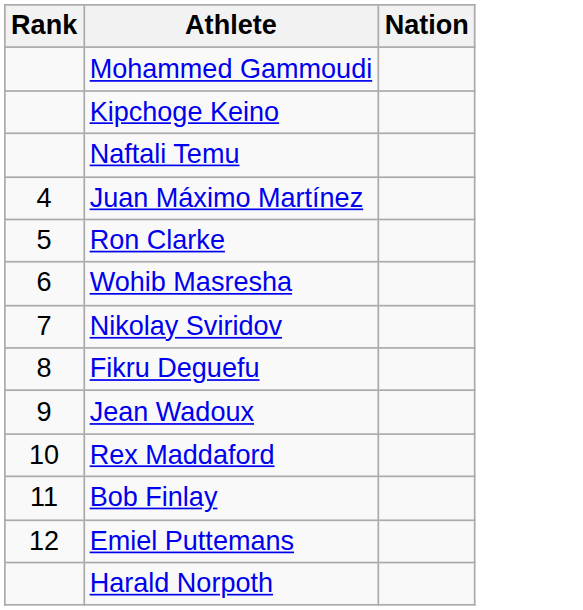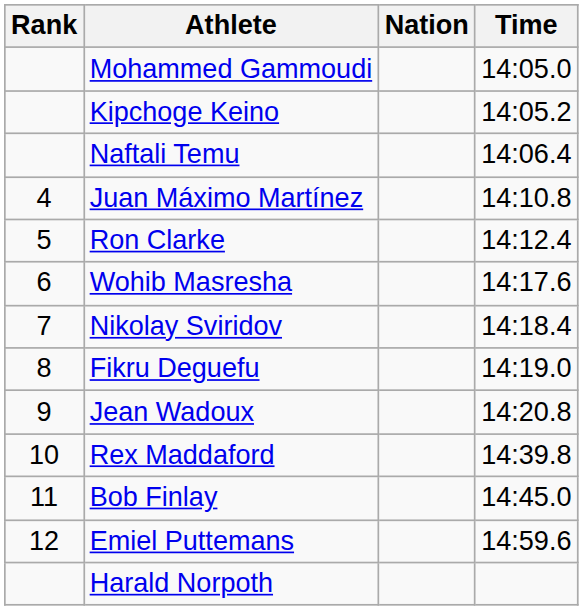 <table class="wikitable" style="text-align:center">
 <tr>
 <th>Rank</th>
 <th>Athlete</th>
 <th>Nation</th>
+<th>Time</th>
 </tr>
 <tr>
 <td></td>
 <td align=left><a href='#'>Mohammed Gammoudi</a></td>
 <td align=left></td>
+<td>14:05.0</td>
 </tr>
 <tr>
 <td></td>
 <td align=left><a href='#'>Kipchoge Keino</a></td>
 <td align=left></td>
+<td>14:05.2</td>
 </tr>
 <tr>
 <td></td>
 <td align=left><a href='#'>Naftali Temu</a></td>
 <td align=left></td>
+<td>14:06.4</td>
 </tr>
 <tr>
 <td>4</td>
 <td align=left><a href='#'>Juan Máximo Martínez</a></td>
 <td align=left></td>
+<td>14:10.8</td>
 </tr>
 <tr>
 <td>5</td>
 <td align=left><a href='#'>Ron Clarke</a></td>
 <td align=left></td>
+<td>14:12.4</td>
 </tr>
 <tr>
 <td>6</td>
 <td align=left><a href='#'>Wohib Masresha</a></td>
 <td align=left></td>
+<td>14:17.6</td>
 </tr>
 <tr>
 <td>7</td>
 <td align=left><a href='#'>Nikolay Sviridov</a></td>
 <td align=left></td>
+<td>14:18.4</td>
 </tr>
 <tr>
 <td>8</td>
 <td align=left><a href='#'>Fikru Deguefu</a></td>
 <td align=left></td>
+<td>14:19.0</td>
 </tr>
 <tr>
 <td>9</td>
 <td align=left><a href='#'>Jean Wadoux</a></td>
 <td align=left></td>
+<td>14:20.8</td>
 </tr>
 <tr>
 <td>10</td>
 <td align=left><a href='#'>Rex Maddaford</a></td>
 <td align=left></td>
+<td>14:39.8</td>
 </tr>
 <tr>
 <td>11</td>
 <td align=left><a href='#'>Bob Finlay</a></td>
 <td align=left></td>
+<td>14:45.0</td>
 </tr>
 <tr>
 <td>12</td>
 <td align=left><a href='#'>Emiel Puttemans</a></td>
 <td align=left></td>
+<td>14:59.6</td>
 </tr>
 <tr>
 <td></td>
 <td align=left><a href='#'>Harald Norpoth</a></td>
 <td align=left></td>
+<td></td>
 </tr>
 </table>
